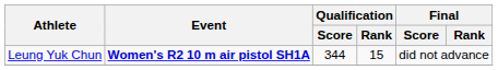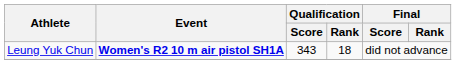 <table class=wikitable style="font-size:90%">
 <tr>
 <th rowspan="2">Athlete</th>
 <th rowspan="2">Event</th>
 <th colspan="2">Qualification</th>
 <th colspan="2">Final</th>
 </tr>
 <tr>
 <th>Score</th>
 <th>Rank</th>
 <th>Score</th>
 <th>Rank</th>
 </tr>
 <tr>
 <td><a href='#'>Leung Yuk Chun</a></td>
 <td><strong><a href='#'>Women's R2 10 m air pistol SH1A</a></strong></td>
-<td align="center">344</td>
-<td align="center">15</td>
+<td align="center">343</td>
+<td align="center">18</td>
 <td align="center" colspan=2>did not advance</td>
 </tr>
 <tr>
 </tr>
 </table>
